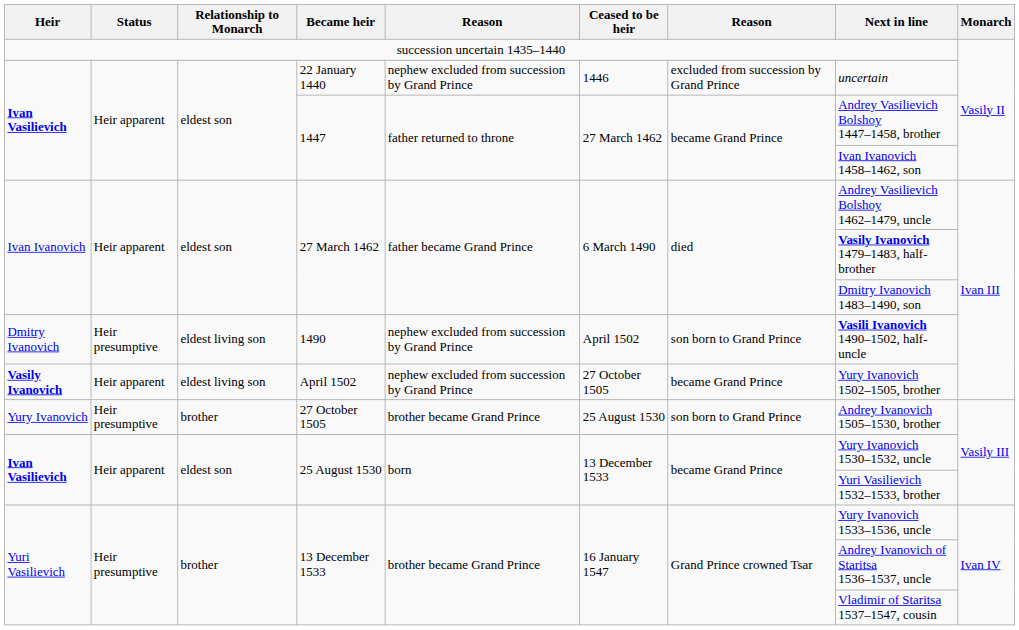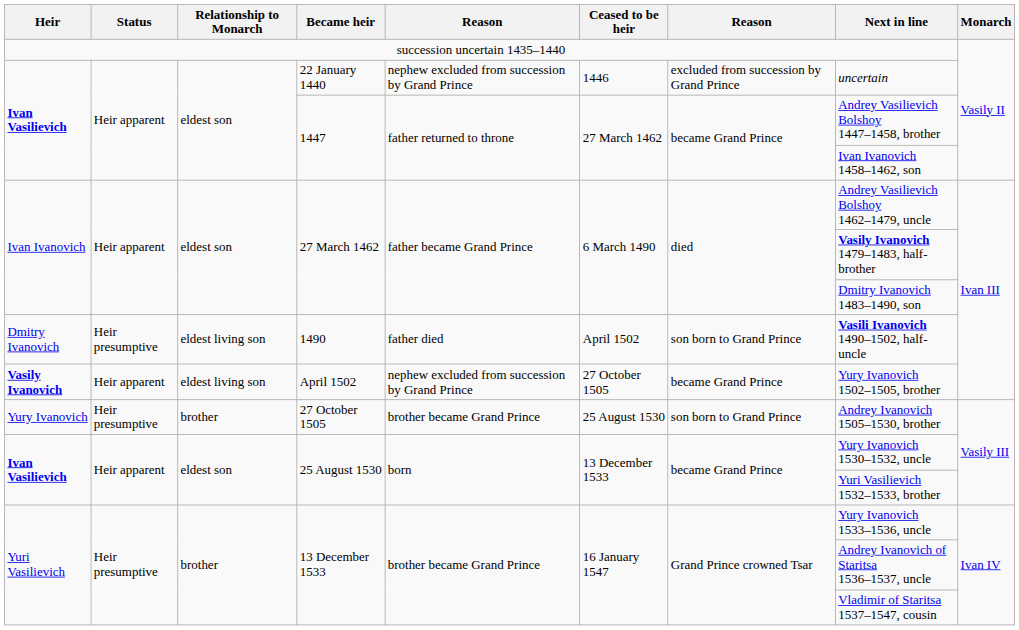 <table class="wikitable">
 <tr>
 <th>Heir</th>
 <th>Status</th>
 <th>Relationship to Monarch</th>
 <th>Became heir</th>
 <th>Reason</th>
 <th>Ceased to be heir</th>
 <th>Reason</th>
 <th>Next in line</th>
 <th>Monarch</th>
 </tr>
 <tr>
 <td colspan="8" align="center">succession uncertain 1435–1440</td>
 <td rowspan="4"><a href='#'>Vasily II</a></td>
 </tr>
 <tr>
 <td rowspan="3"><strong><a href='#'>Ivan Vasilievich</a></strong></td>
 <td rowspan="3">Heir apparent</td>
 <td rowspan="3">eldest son</td>
 <td>22 January 1440</td>
 <td>nephew excluded from succession by Grand Prince</td>
 <td>1446</td>
 <td>excluded from succession by Grand Prince</td>
 <td><em>uncertain</em></td>
 </tr>
 <tr>
 <td rowspan="2">1447</td>
 <td rowspan="2">father returned to throne</td>
 <td rowspan="2">27 March 1462</td>
 <td rowspan="2">became Grand Prince</td>
 <td><a href='#'>Andrey Vasilievich Bolshoy</a><br>1447–1458, brother</td>
 </tr>
 <tr>
 <td><a href='#'>Ivan Ivanovich</a><br>1458–1462, son</td>
 </tr>
 <tr>
 <td rowspan="3"><a href='#'>Ivan Ivanovich</a></td>
 <td rowspan="3">Heir apparent</td>
 <td rowspan="3">eldest son</td>
 <td rowspan="3">27 March 1462</td>
 <td rowspan="3">father became Grand Prince</td>
 <td rowspan="3">6 March 1490</td>
 <td rowspan="3">died</td>
 <td><a href='#'>Andrey Vasilievich Bolshoy</a><br>1462–1479, uncle</td>
 <td rowspan="5"><a href='#'>Ivan III</a></td>
 </tr>
 <tr>
 <td><strong><a href='#'>Vasily Ivanovich</a></strong><br>1479–1483, half-brother</td>
 </tr>
 <tr>
 <td><a href='#'>Dmitry Ivanovich</a><br>1483–1490, son</td>
 </tr>
 <tr>
 <td><a href='#'>Dmitry Ivanovich</a></td>
 <td>Heir presumptive</td>
 <td>eldest living son</td>
 <td>1490</td>
-<td>nephew excluded from succession by Grand Prince</td>
+<td>father died</td>
 <td>April 1502</td>
 <td>son born to Grand Prince</td>
 <td><strong><a href='#'>Vasili Ivanovich</a></strong><br>1490–1502, half-uncle</td>
 </tr>
 <tr>
 <td><strong><a href='#'>Vasily Ivanovich</a></strong></td>
 <td>Heir apparent</td>
 <td>eldest living son</td>
 <td>April 1502</td>
 <td>nephew excluded from succession by Grand Prince</td>
 <td>27 October 1505</td>
 <td>became Grand Prince</td>
 <td><a href='#'>Yury Ivanovich</a><br>1502–1505, brother</td>
 </tr>
 <tr>
 <td><a href='#'>Yury Ivanovich</a></td>
 <td>Heir presumptive</td>
 <td>brother</td>
 <td>27 October 1505</td>
 <td>brother became Grand Prince</td>
 <td>25 August 1530</td>
 <td>son born to Grand Prince</td>
 <td><a href='#'>Andrey Ivanovich</a><br>1505–1530, brother</td>
 <td rowspan="3"><a href='#'>Vasily III</a></td>
 </tr>
 <tr>
 <td rowspan="2"><strong><a href='#'>Ivan Vasilievich</a></strong></td>
 <td rowspan="2">Heir apparent</td>
 <td rowspan="2">eldest son</td>
 <td rowspan="2">25 August 1530</td>
 <td rowspan="2">born</td>
 <td rowspan="2">13 December 1533</td>
 <td rowspan="2">became Grand Prince</td>
 <td><a href='#'>Yury Ivanovich</a><br>1530–1532, uncle</td>
 </tr>
 <tr>
 <td><a href='#'>Yuri Vasilievich</a><br>1532–1533, brother</td>
 </tr>
 <tr>
 <td rowspan="3"><a href='#'>Yuri Vasilievich</a></td>
 <td rowspan="3">Heir presumptive</td>
 <td rowspan="3">brother</td>
 <td rowspan="3">13 December 1533</td>
 <td rowspan="3">brother became Grand Prince</td>
 <td rowspan="3">16 January 1547</td>
 <td rowspan="3">Grand Prince crowned Tsar</td>
 <td><a href='#'>Yury Ivanovich</a><br>1533–1536, uncle</td>
 <td rowspan="3"><a href='#'>Ivan IV</a></td>
 </tr>
 <tr>
 <td><a href='#'>Andrey Ivanovich of Staritsa</a><br>1536–1537, uncle</td>
 </tr>
 <tr>
 <td><a href='#'>Vladimir of Staritsa</a><br>1537–1547, cousin</td>
 </tr>
 </table>
